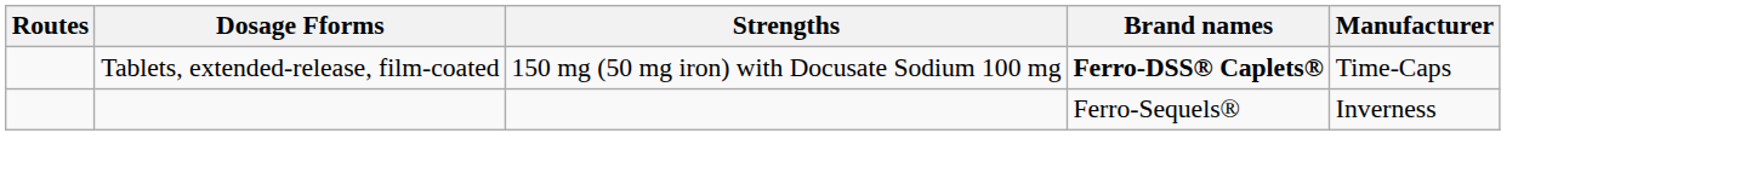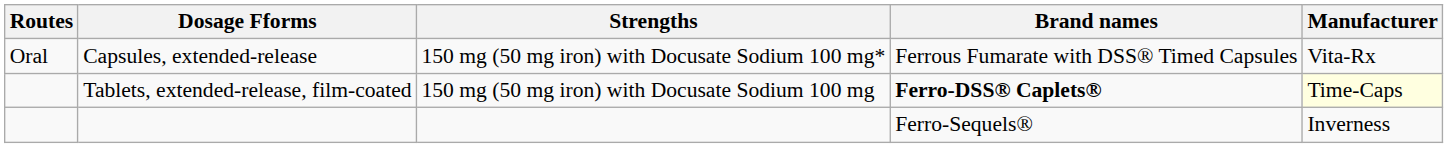 <table class="wikitable">
 <tr>
 <th>Routes</th>
 <th>Dosage Fforms</th>
 <th>Strengths</th>
 <th>Brand names</th>
 <th>Manufacturer</th>
 </tr>
 <tr>
+<td>Oral</td>
+<td>Capsules, extended-release</td>
+<td>150 mg (50 mg iron) with Docusate Sodium 100 mg*</td>
+<td>Ferrous Fumarate with DSS® Timed Capsules</td>
+<td>Vita-Rx</td>
+</tr>
+<tr>
 <td></td>
 <td>Tablets, extended-release, film-coated</td>
 <td>150 mg (50 mg iron) with Docusate Sodium 100 mg</td>
 <td><strong>Ferro-DSS® Caplets®</strong></td>
-<td>Time-Caps</td>
+<td style="background: lightyellow;">Time-Caps</td>
 </tr>
 <tr>
 <td></td>
 <td></td>
 <td></td>
 <td>Ferro-Sequels®</td>
 <td>Inverness</td>
 </tr>
 </table>
